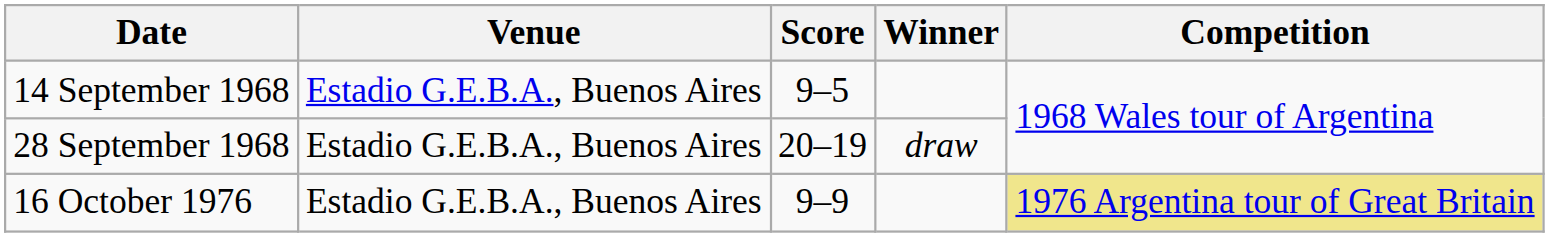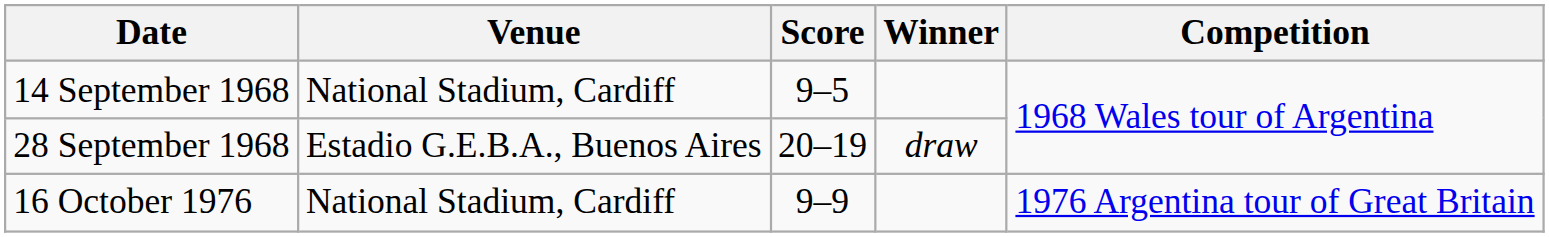 <table class="wikitable">
 <tr>
 <th>Date</th>
 <th>Venue</th>
 <th>Score</th>
 <th>Winner</th>
 <th>Competition</th>
 </tr>
 <tr>
 <td>14 September 1968</td>
-<td><a href='#'>Estadio G.E.B.A.</a>, Buenos Aires</td>
+<td>National Stadium, Cardiff</td>
 <td align="center">9–5</td>
 <td></td>
 <td rowspan=2><a href='#'>1968 Wales tour of Argentina</a></td>
 </tr>
 <tr>
 <td>28 September 1968</td>
 <td>Estadio G.E.B.A., Buenos Aires</td>
 <td align="center">20–19</td>
 <td align="center"><em>draw</em></td>
 </tr>
 <tr>
 <td>16 October 1976</td>
-<td>Estadio G.E.B.A., Buenos Aires</td>
+<td>National Stadium, Cardiff</td>
 <td align="center">9–9</td>
 <td></td>
-<td style="background: khaki;"><a href='#'>1976 Argentina tour of Great Britain</a></td>
+<td><a href='#'>1976 Argentina tour of Great Britain</a></td>
 </tr>
 </table>
